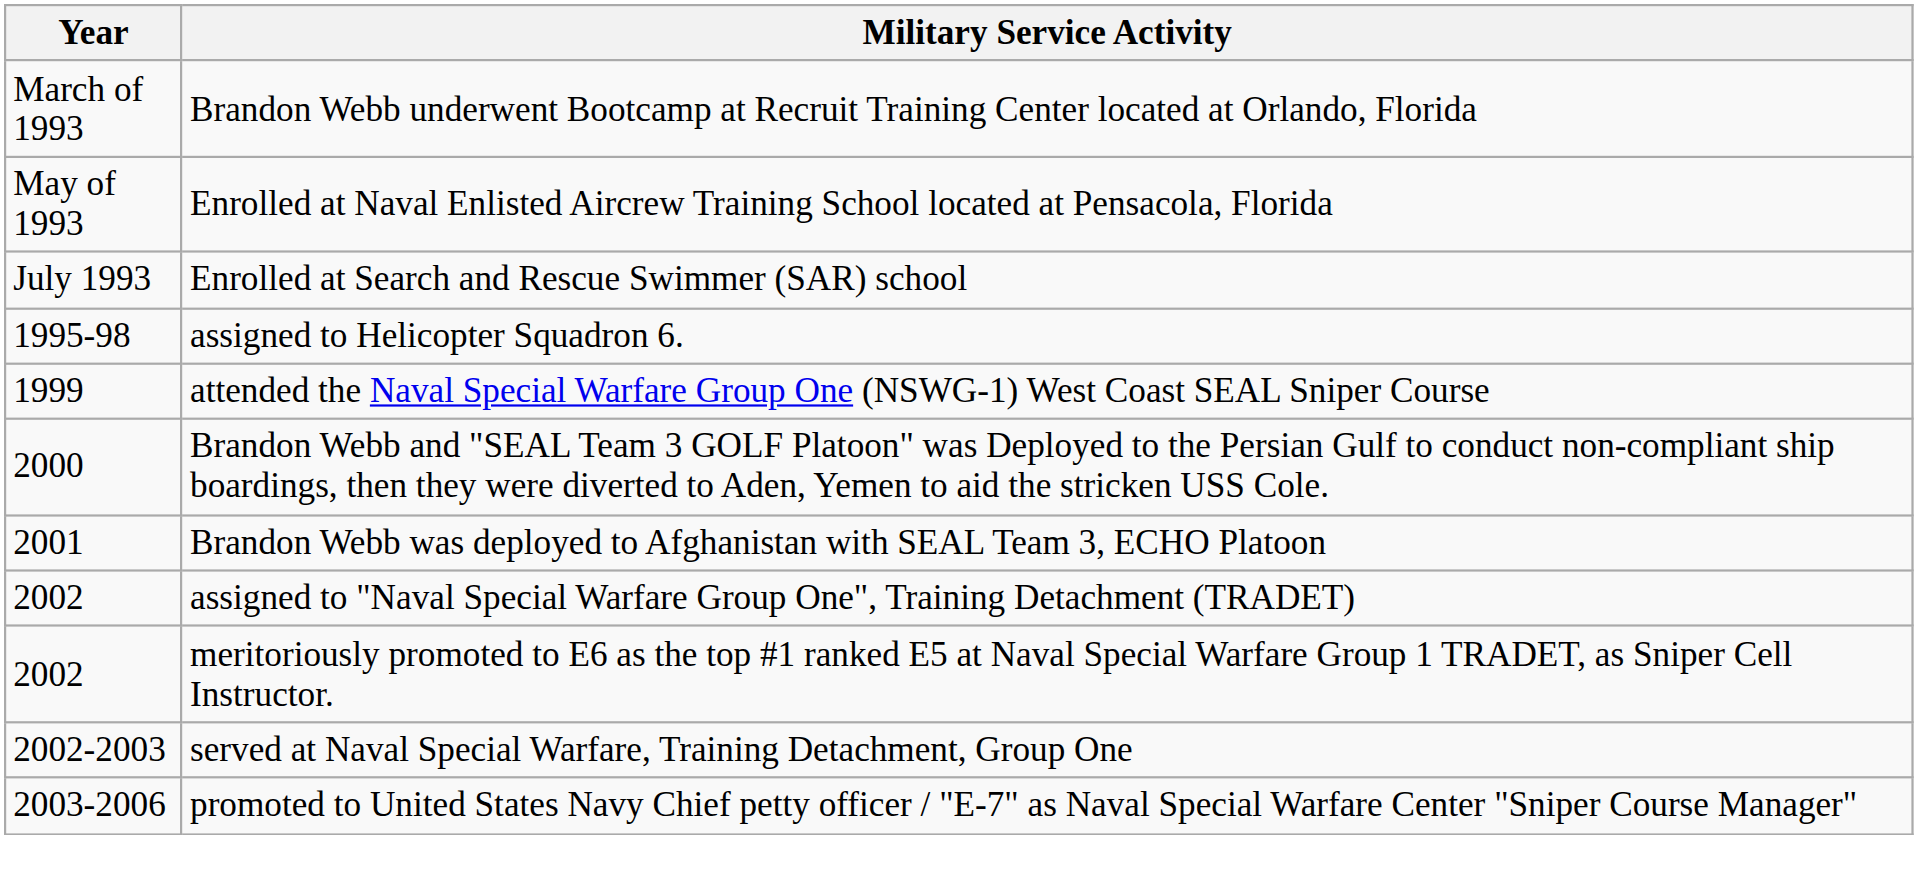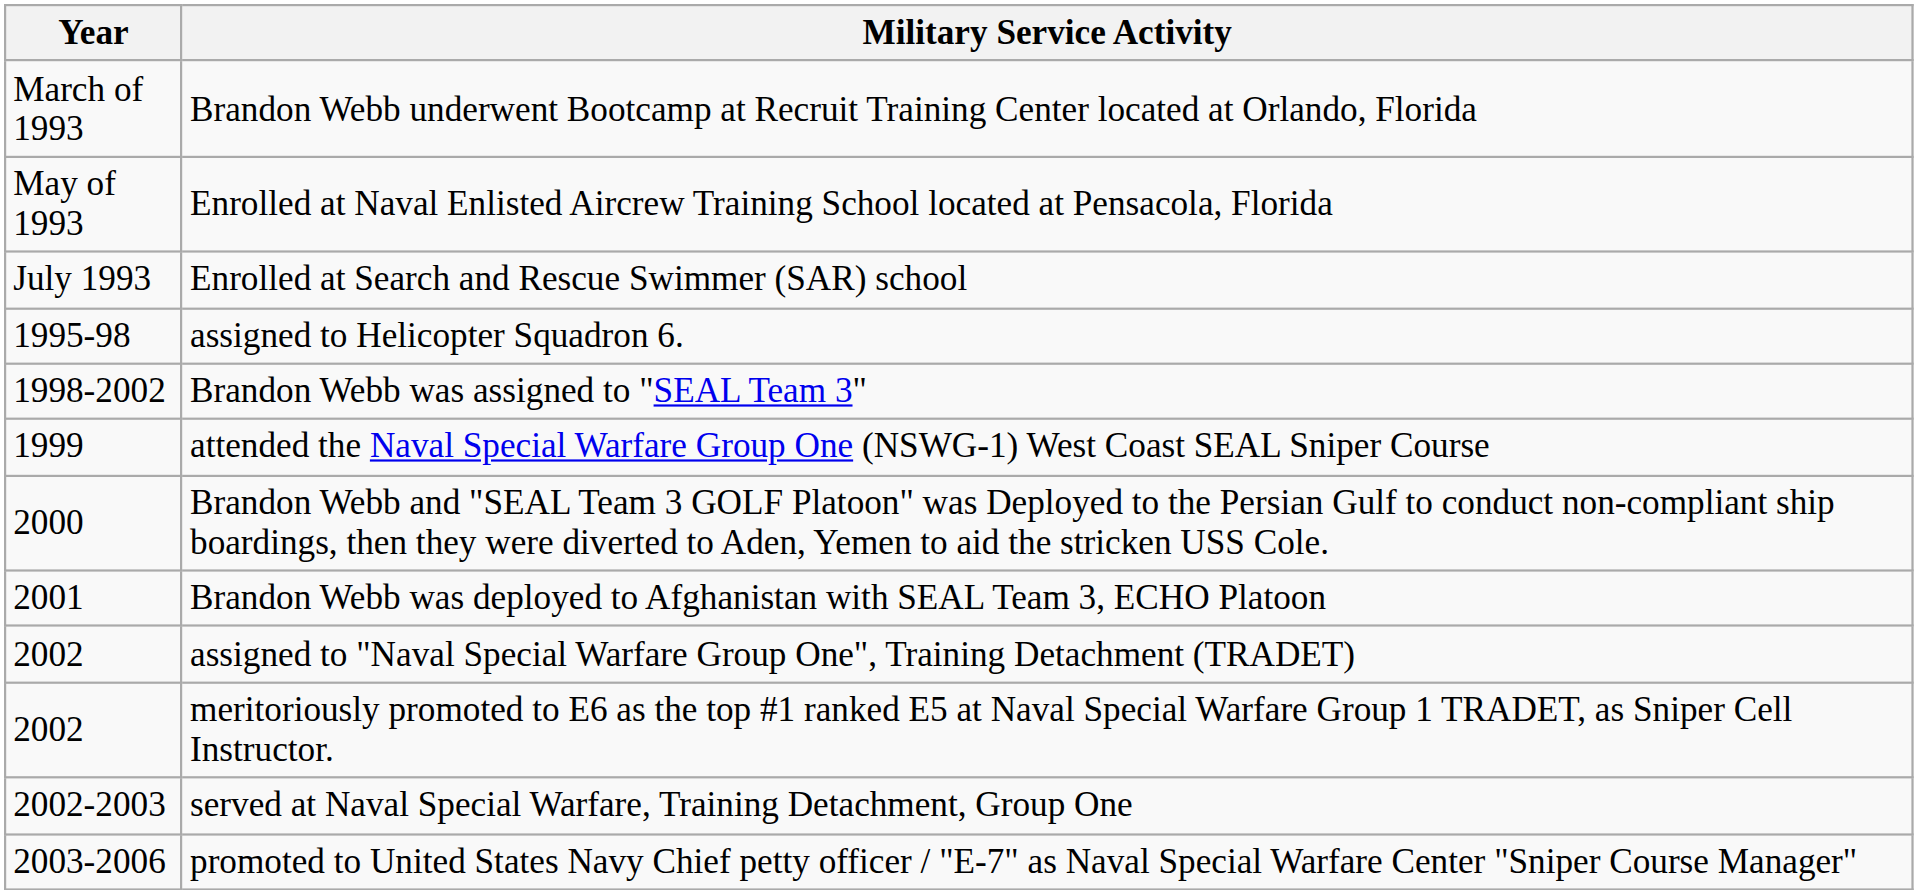 <table class="wikitable">
 <tr>
 <th>Year</th>
 <th>Military Service Activity</th>
 </tr>
 <tr>
 <td>March of 1993</td>
 <td>Brandon Webb underwent Bootcamp at Recruit Training Center located at Orlando, Florida</td>
 </tr>
 <tr>
 <td>May of 1993</td>
 <td>Enrolled at Naval Enlisted Aircrew Training School located at Pensacola, Florida</td>
 </tr>
 <tr>
 <td>July 1993</td>
 <td>Enrolled at Search and Rescue Swimmer (SAR) school</td>
 </tr>
 <tr>
 <td>1995-98</td>
 <td>assigned to Helicopter Squadron 6.</td>
+</tr>
+<tr>
+<td>1998-2002</td>
+<td>Brandon Webb was assigned to "<a href='#'>SEAL Team 3</a>"</td>
 </tr>
 <tr>
 <td>1999</td>
 <td>attended the <a href='#'>Naval Special Warfare Group One</a> (NSWG-1) West Coast SEAL Sniper Course</td>
 </tr>
 <tr>
 <td>2000</td>
 <td>Brandon Webb and "SEAL Team 3 GOLF Platoon" was Deployed to the Persian Gulf to conduct non-compliant ship boardings, then they were diverted to Aden, Yemen to aid the stricken USS Cole.</td>
 </tr>
 <tr>
 <td>2001</td>
 <td>Brandon Webb was deployed to Afghanistan with SEAL Team 3, ECHO Platoon</td>
 </tr>
 <tr>
 <td>2002</td>
 <td>assigned to "Naval Special Warfare Group One", Training Detachment (TRADET)</td>
 </tr>
 <tr>
 <td>2002</td>
 <td>meritoriously promoted to E6 as the top #1 ranked E5 at Naval Special Warfare Group 1 TRADET, as Sniper Cell Instructor.</td>
 </tr>
 <tr>
 <td>2002-2003</td>
 <td>served at Naval Special Warfare, Training Detachment, Group One</td>
 </tr>
 <tr>
 <td>2003-2006</td>
 <td>promoted to United States Navy Chief petty officer / "E-7" as Naval Special Warfare Center "Sniper Course Manager"</td>
 </tr>
 </table>
